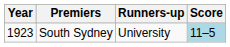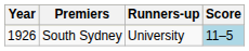 <table class="wikitable">
 <tr style="background:#bdb76b;">
 <th>Year</th>
 <th>Premiers</th>
 <th>Runners-up</th>
 <th>Score</th>
 </tr>
 <tr>
-<td>1923</td>
+<td>1926</td>
 <td> South Sydney</td>
 <td> University</td>
 <td style="background: lightblue;">11–5</td>
 </tr>
 </table>
